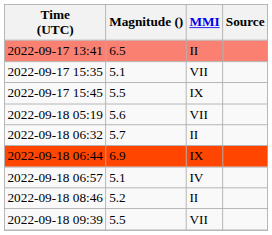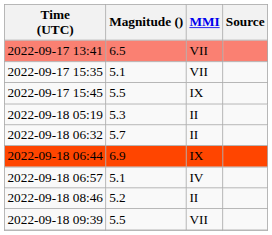 <table class="wikitable sortable" border="1">
 <tr>
 <th>Time<br>(UTC)</th>
 <th>Magnitude ()</th>
 <th><a href='#'>MMI</a></th>
 <th>Source</th>
 </tr>
 <tr bgcolor="FA8072">
 <td>2022-09-17 13:41</td>
 <td>6.5</td>
-<td>II</td>
+<td>VII</td>
 <td></td>
 </tr>
 <tr>
 <td>2022-09-17 15:35</td>
 <td>5.1</td>
 <td>VII</td>
 <td></td>
 </tr>
 <tr>
 <td>2022-09-17 15:45</td>
 <td>5.5</td>
 <td>IX</td>
 <td></td>
 </tr>
 <tr>
 <td>2022-09-18 05:19</td>
-<td>5.6</td>
-<td>VII</td>
+<td>5.3</td>
+<td>II</td>
 <td></td>
 </tr>
 <tr>
 <td>2022-09-18 06:32</td>
 <td>5.7</td>
 <td>II</td>
 <td></td>
 </tr>
 <tr bgcolor="FF 45 00">
 <td>2022-09-18 06:44</td>
 <td>6.9</td>
 <td>IX</td>
 <td></td>
 </tr>
 <tr>
 <td>2022-09-18 06:57</td>
 <td>5.1</td>
 <td>IV</td>
 <td></td>
 </tr>
 <tr>
 <td>2022-09-18 08:46</td>
 <td>5.2</td>
 <td>II</td>
 <td></td>
 </tr>
 <tr>
 <td>2022-09-18 09:39</td>
 <td>5.5</td>
 <td>VII</td>
 <td></td>
 </tr>
 <tr>
 </tr>
 </table>
